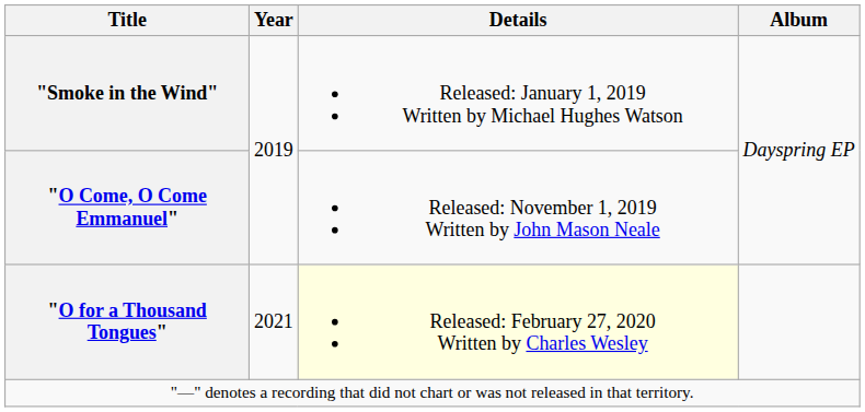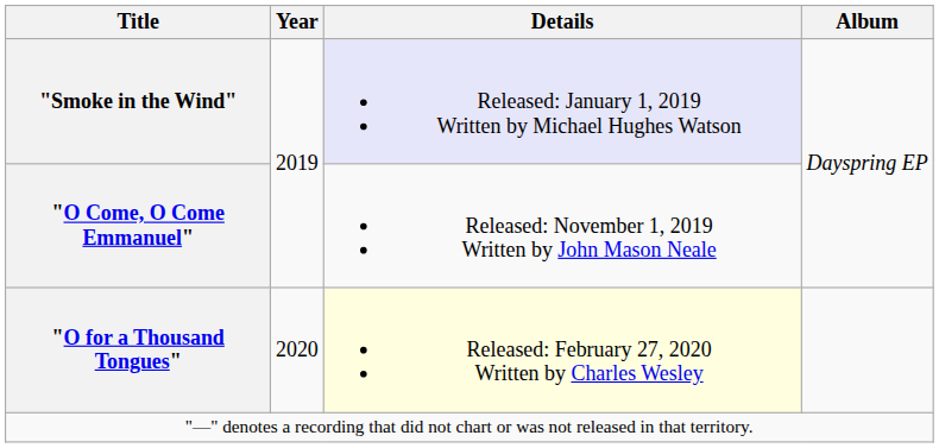 <table class="wikitable plainrowheaders" style="text-align:center;">
 <tr>
 <th scope="col" style="width:12em;">Title</th>
 <th>Year</th>
 <th scope="col" style="width:22em;">Details</th>
 <th>Album</th>
 </tr>
 <tr>
 <th scope="row">"Smoke in the Wind"</th>
 <td rowspan="2">2019</td>
-<td><br><ul><li>Released: January 1, 2019</li><li>Written by Michael Hughes Watson</li></ul></td>
+<td style="background: lavender;"><br><ul><li>Released: January 1, 2019</li><li>Written by Michael Hughes Watson</li></ul></td>
 <td rowspan="2"><em>Dayspring EP</em></td>
 </tr>
 <tr>
 <th scope="row">"<a href='#'>O Come, O Come Emmanuel</a>"</th>
 <td><br><ul><li>Released: November 1, 2019</li><li>Written by <a href='#'>John Mason Neale</a></li></ul></td>
 </tr>
 <tr>
 <th scope="row">"<a href='#'>O for a Thousand Tongues</a>"</th>
-<td>2021</td>
+<td>2020</td>
 <td style="background: lightyellow;"><br><ul><li>Released: February 27, 2020</li><li>Written by <a href='#'>Charles Wesley</a></li></ul></td>
 <td></td>
 </tr>
 <tr>
 <td colspan="8" style="font-size:85%">"—" denotes a recording that did not chart or was not released in that territory.</td>
 </tr>
 </table>
